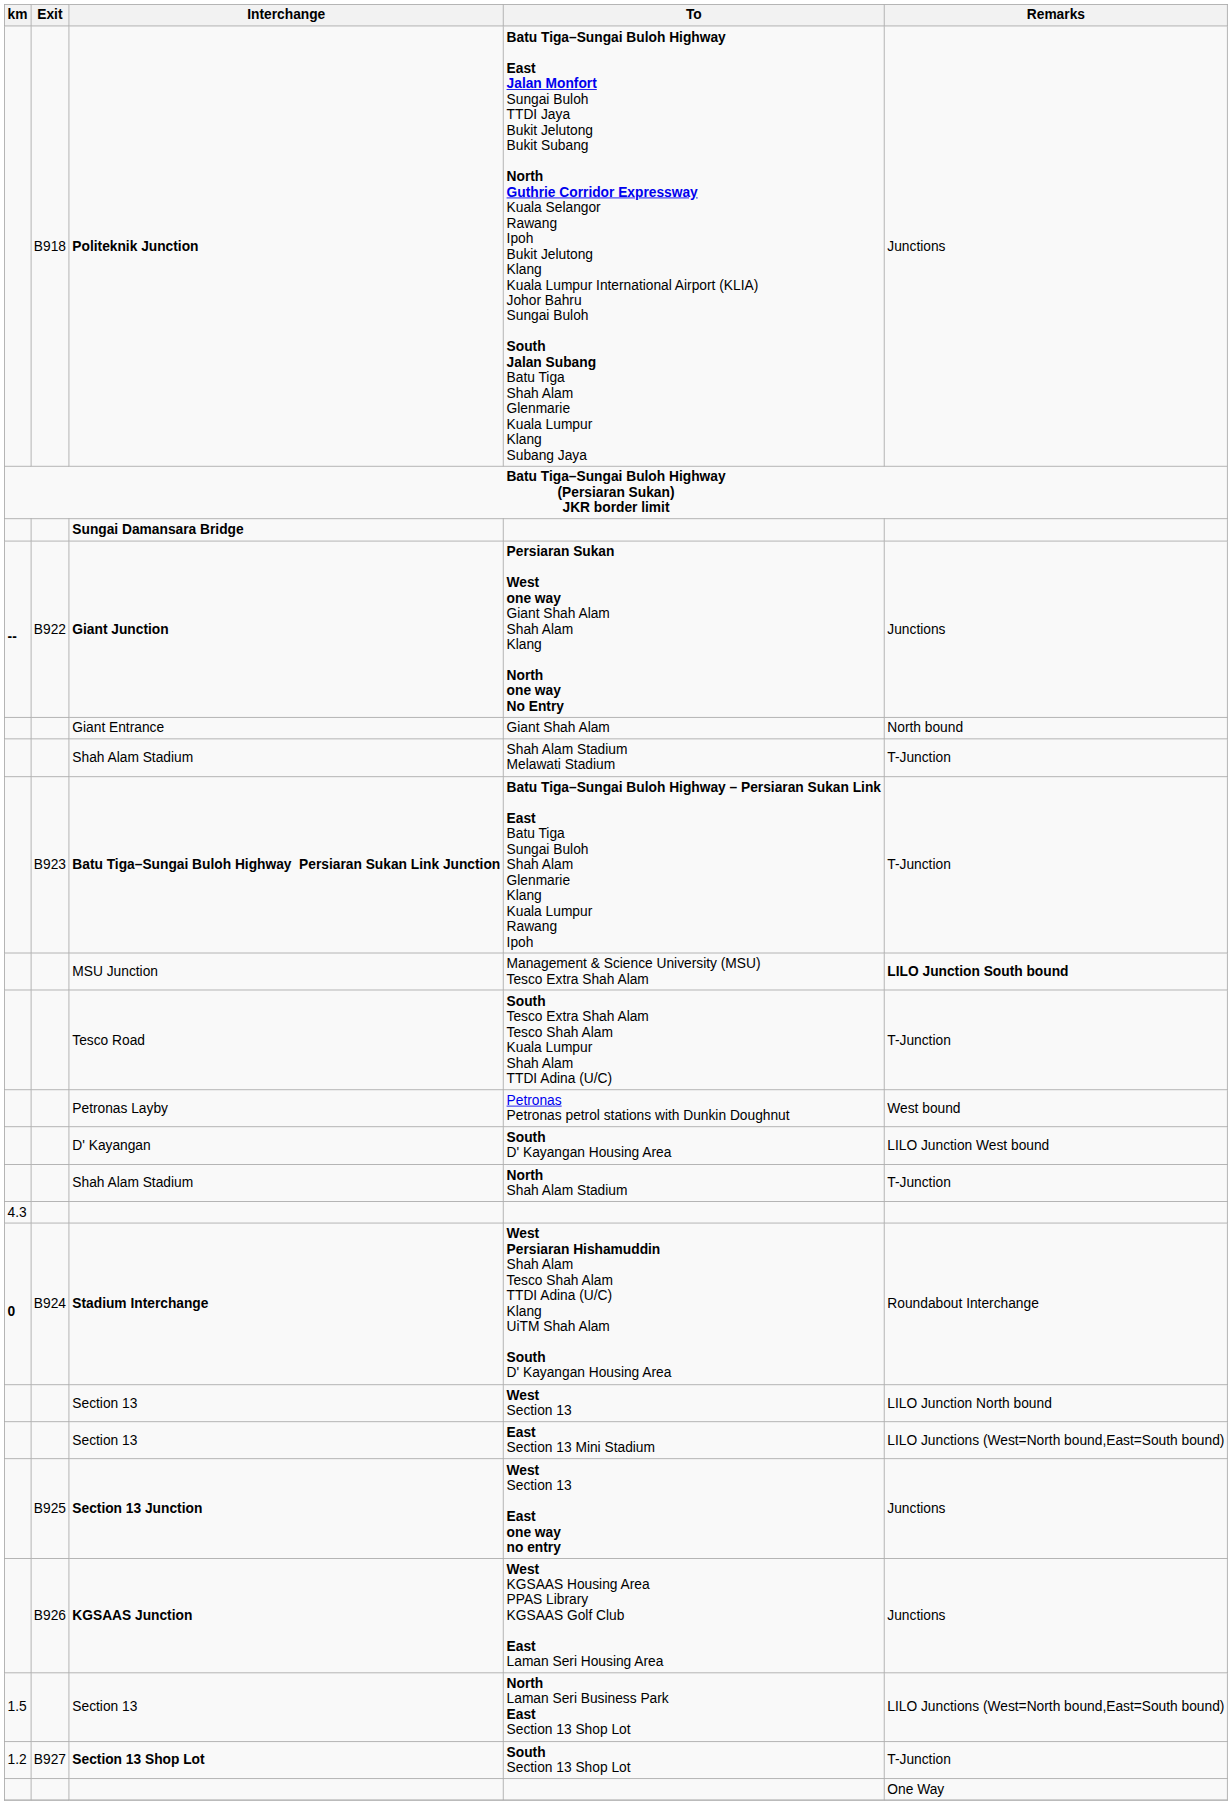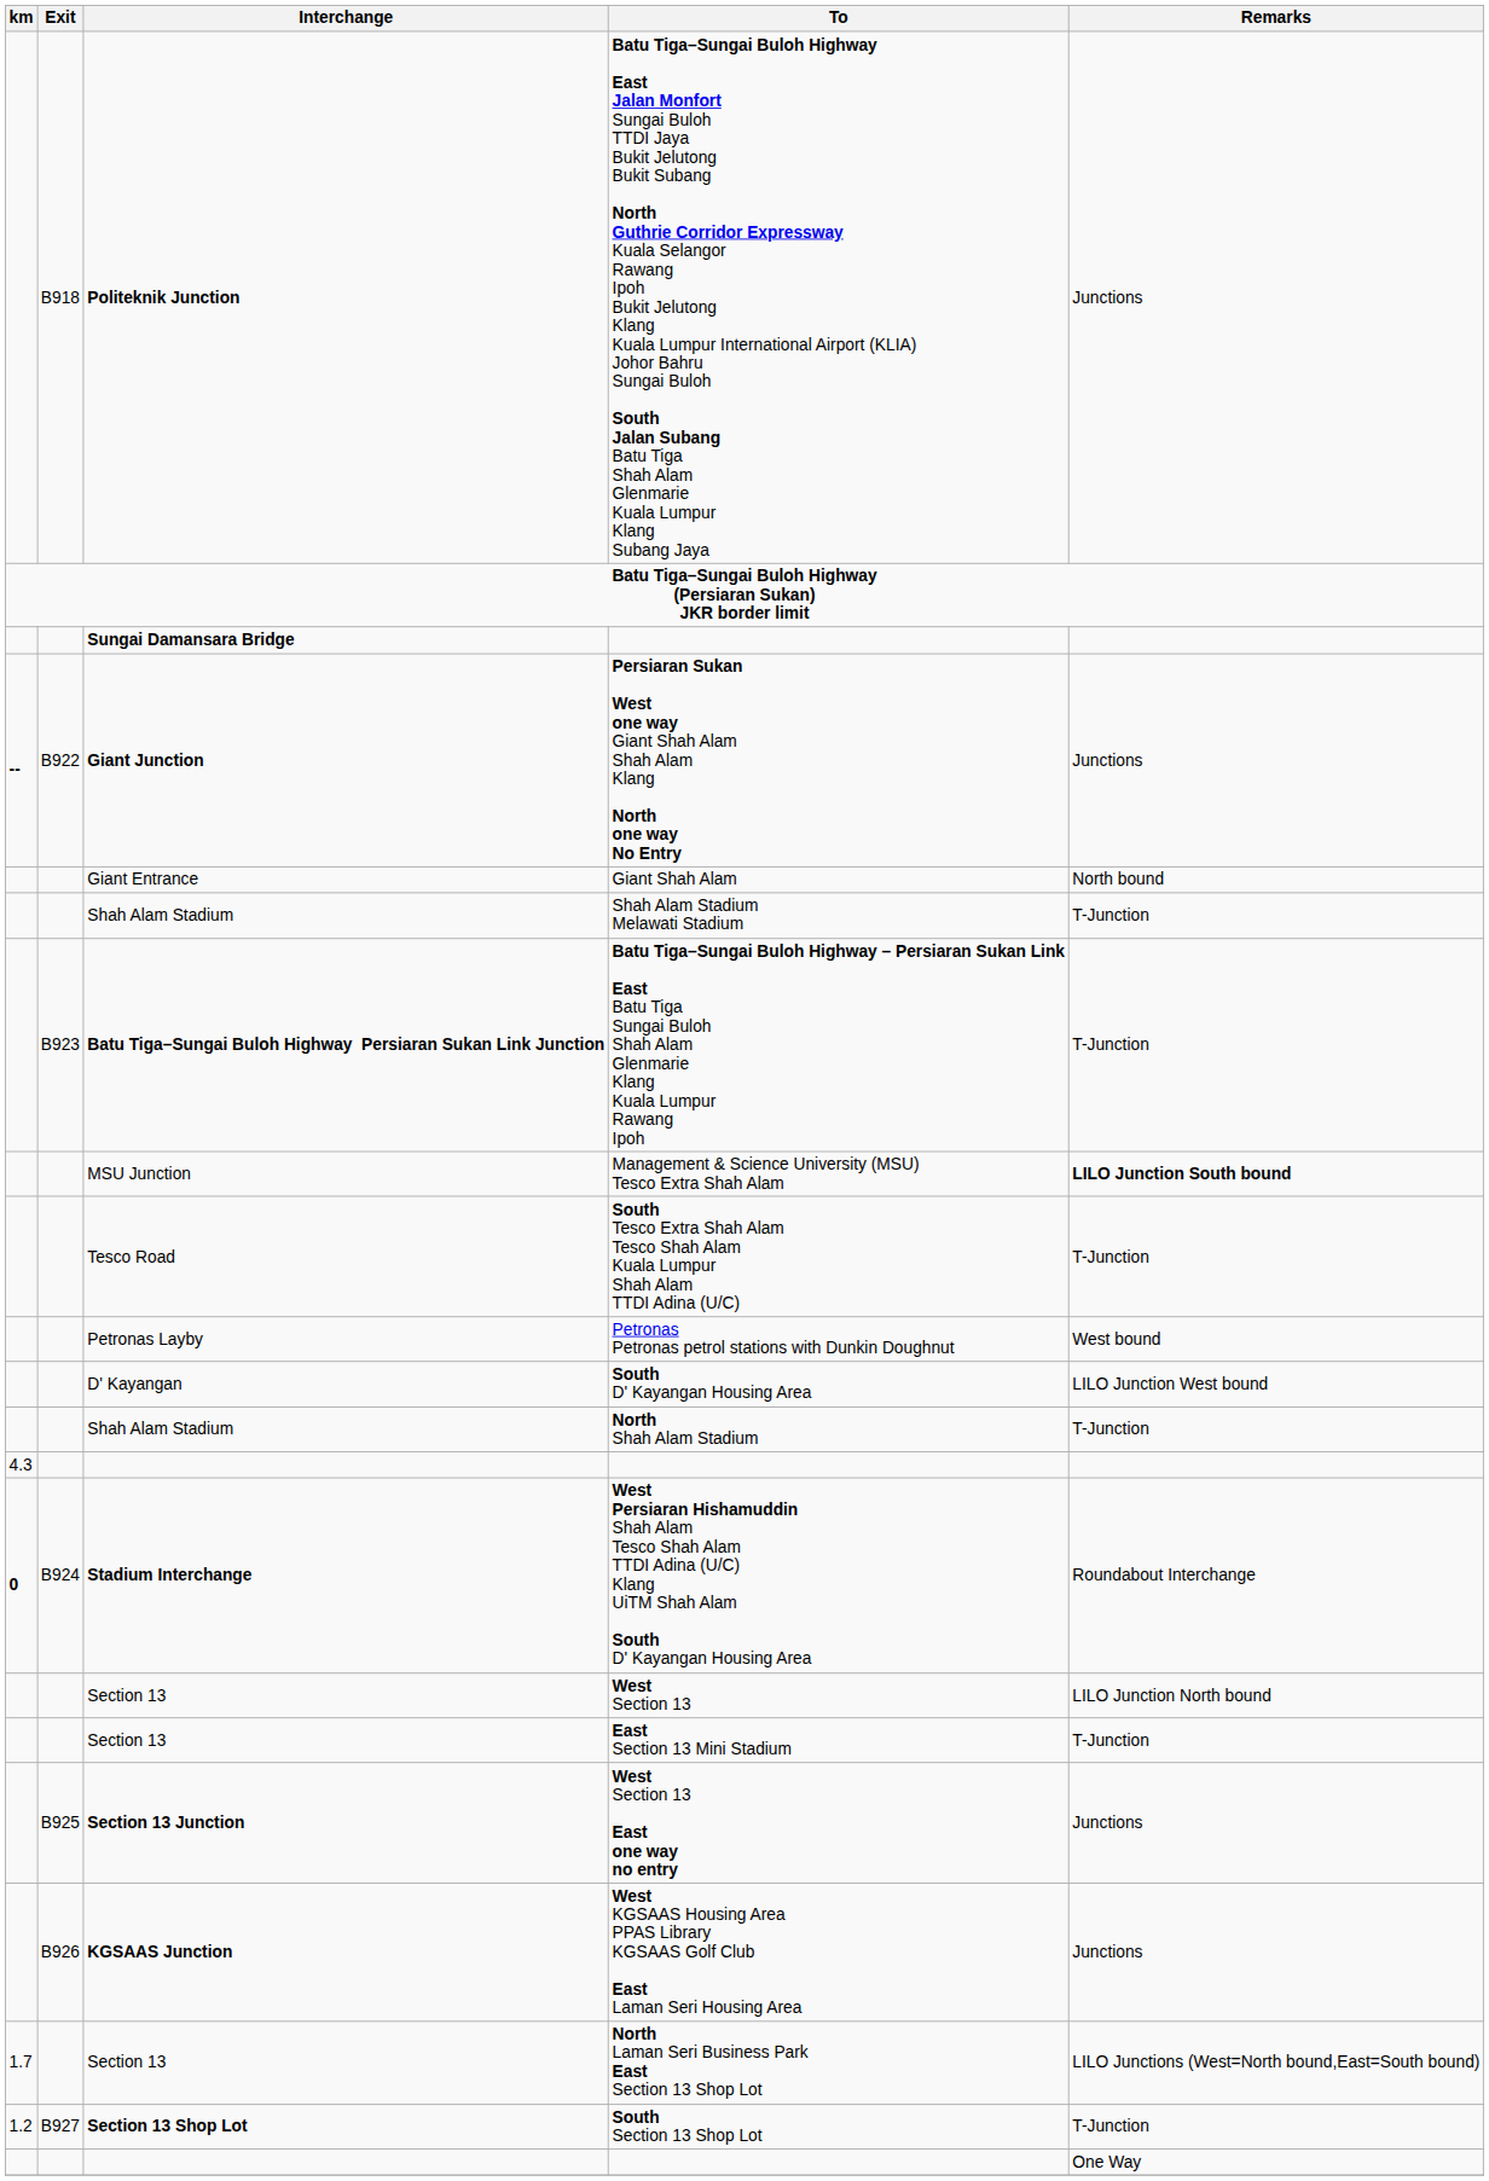 <table class="wikitable">
 <tr>
 <th>km</th>
 <th>Exit</th>
 <th>Interchange</th>
 <th>To</th>
 <th>Remarks</th>
 </tr>
 <tr>
 <td></td>
 <td>B918</td>
 <td><strong>Politeknik Junction</strong></td>
 <td><strong>Batu Tiga–Sungai Buloh Highway</strong><br><br><strong>East</strong><br><strong><a href='#'>Jalan Monfort</a></strong><br>Sungai Buloh<br>TTDI Jaya<br>Bukit Jelutong<br>Bukit Subang<br><br><strong>North</strong><br><strong><a href='#'>Guthrie Corridor Expressway</a></strong><br>Kuala Selangor<br>Rawang<br>Ipoh<br>Bukit Jelutong<br>Klang<br>Kuala Lumpur International Airport (KLIA)<br> Johor Bahru<br>Sungai Buloh<br><br><strong>South</strong><br> <strong>Jalan Subang</strong><br>Batu Tiga<br>Shah Alam<br>Glenmarie<br>Kuala Lumpur<br>Klang<br>Subang Jaya</td>
 <td>Junctions</td>
 </tr>
 <tr>
 <td colspan="6" style="width: 600px; text-align: center; font-weight: bold; color: black"> Batu Tiga–Sungai Buloh Highway<br>(Persiaran Sukan)<br>JKR border limit</td>
 </tr>
 <tr>
 <td></td>
 <td></td>
 <td><strong>Sungai Damansara Bridge</strong></td>
 <td></td>
 <td></td>
 </tr>
 <tr>
 <td><br><strong>--</strong></td>
 <td>B922</td>
 <td><strong>Giant Junction</strong></td>
 <td><strong>Persiaran Sukan</strong><br><br><strong>West</strong><br><strong>one way</strong><br>Giant Shah Alam<br>Shah Alam<br>Klang<br><br><strong>North</strong><br><strong>one way</strong><br><strong>No Entry</strong></td>
 <td>Junctions</td>
 </tr>
 <tr>
 <td></td>
 <td></td>
 <td>Giant Entrance</td>
 <td>Giant Shah Alam</td>
 <td>North bound</td>
 </tr>
 <tr>
 <td></td>
 <td></td>
 <td>Shah Alam Stadium</td>
 <td>Shah Alam Stadium<br>Melawati Stadium</td>
 <td>T-Junction</td>
 </tr>
 <tr>
 <td></td>
 <td>B923</td>
 <td><strong>Batu Tiga–Sungai Buloh Highway  Persiaran Sukan Link Junction</strong></td>
 <td><strong>Batu Tiga–Sungai Buloh Highway – Persiaran Sukan Link</strong><br><br><strong>East</strong><br>Batu Tiga<br>Sungai Buloh<br>Shah Alam<br>Glenmarie<br>Klang<br>Kuala Lumpur<br>Rawang<br>Ipoh</td>
 <td>T-Junction</td>
 </tr>
 <tr>
 <td></td>
 <td></td>
 <td>MSU Junction</td>
 <td>Management & Science University (MSU)<br>Tesco Extra Shah Alam</td>
 <td><strong>LILO Junction South bound</strong></td>
 </tr>
 <tr>
 <td></td>
 <td></td>
 <td>Tesco Road</td>
 <td><strong>South</strong><br>Tesco Extra Shah Alam<br>Tesco Shah Alam<br>Kuala Lumpur<br>Shah Alam<br>TTDI Adina (U/C)</td>
 <td>T-Junction</td>
 </tr>
 <tr>
 <td></td>
 <td></td>
 <td>Petronas Layby</td>
 <td> <a href='#'>Petronas</a> <br>Petronas petrol stations with Dunkin Doughnut</td>
 <td>West bound</td>
 </tr>
 <tr>
 <td></td>
 <td></td>
 <td>D' Kayangan</td>
 <td><strong>South</strong><br>D' Kayangan Housing Area</td>
 <td>LILO Junction West bound</td>
 </tr>
 <tr>
 <td></td>
 <td></td>
 <td>Shah Alam Stadium</td>
 <td><strong>North</strong><br>Shah Alam Stadium</td>
 <td>T-Junction</td>
 </tr>
 <tr>
 <td>4.3</td>
 <td></td>
 <td></td>
 <td></td>
 <td></td>
 </tr>
 <tr>
 <td><br><strong>0</strong></td>
 <td>B924</td>
 <td><strong>Stadium Interchange</strong></td>
 <td><strong>West</strong><br><strong>Persiaran Hishamuddin</strong><br>Shah Alam<br>Tesco Shah Alam<br>TTDI Adina (U/C)<br>Klang<br>UiTM Shah Alam<br><br><strong>South</strong><br>D' Kayangan Housing Area</td>
 <td>Roundabout Interchange</td>
 </tr>
 <tr>
 <td></td>
 <td></td>
 <td>Section 13</td>
 <td><strong>West</strong><br>Section 13</td>
 <td>LILO Junction North bound</td>
 </tr>
 <tr>
 <td></td>
 <td></td>
 <td>Section 13</td>
 <td><strong>East</strong><br>Section 13 Mini Stadium</td>
-<td>LILO Junctions (West=North bound,East=South bound)</td>
+<td>T-Junction</td>
 </tr>
 <tr>
 <td></td>
 <td>B925</td>
 <td><strong>Section 13 Junction</strong></td>
 <td><strong>West</strong><br>Section 13<br><br><strong>East</strong><br><strong>one way</strong><br><strong>no entry</strong></td>
 <td>Junctions</td>
 </tr>
 <tr>
 <td></td>
 <td>B926</td>
 <td><strong>KGSAAS Junction</strong></td>
 <td><strong>West</strong><br>KGSAAS Housing Area<br>PPAS Library<br>KGSAAS Golf Club<br><br><strong>East</strong><br>Laman Seri Housing Area</td>
 <td>Junctions</td>
 </tr>
 <tr>
-<td>1.5</td>
+<td>1.7</td>
 <td></td>
 <td>Section 13</td>
 <td><strong>North</strong><br>Laman Seri Business Park<br><strong>East</strong><br>Section 13 Shop Lot</td>
 <td>LILO Junctions (West=North bound,East=South bound)</td>
 </tr>
 <tr>
 <td>1.2</td>
 <td>B927</td>
 <td><strong>Section 13 Shop Lot</strong></td>
 <td><strong>South</strong><br>Section 13 Shop Lot</td>
 <td>T-Junction</td>
 </tr>
 <tr>
 <td></td>
 <td></td>
 <td></td>
 <td></td>
 <td>One Way</td>
 </tr>
 <tr>
 </tr>
 </table>
